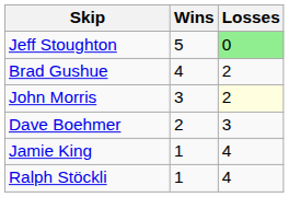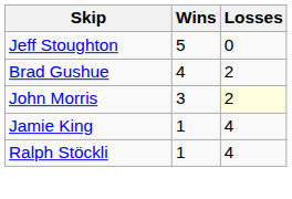 <table class="wikitable">
 <tr>
 <th width="150">Skip</th>
 <th>Wins</th>
 <th>Losses</th>
 </tr>
 <tr>
 <td> <a href='#'>Jeff Stoughton</a></td>
 <td>5</td>
-<td style="background: lightgreen;">0</td>
+<td>0</td>
 </tr>
 <tr>
 <td> <a href='#'>Brad Gushue</a></td>
 <td>4</td>
 <td>2</td>
 </tr>
 <tr>
 <td> <a href='#'>John Morris</a></td>
 <td>3</td>
 <td style="background: lightyellow;">2</td>
 </tr>
 <tr>
-<td> <a href='#'>Dave Boehmer</a></td>
-<td>2</td>
-<td>3</td>
-</tr>
-<tr>
 <td> <a href='#'>Jamie King</a></td>
 <td>1</td>
 <td>4</td>
 </tr>
 <tr>
 <td> <a href='#'>Ralph Stöckli</a></td>
 <td>1</td>
 <td>4</td>
 </tr>
 </table>
